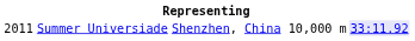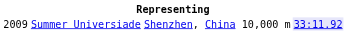 <table>
 <tr>
 <th colspan="6">Representing </th>
 </tr>
 <tr>
-<td>2011</td>
+<td>2009</td>
 <td><a href='#'>Summer Universiade</a></td>
 <td><a href='#'>Shenzhen</a>, <a href='#'>China</a></td>
 <td></td>
 <td>10,000 m</td>
 <td style="background: lavender;"><a href='#'>33:11.92</a></td>
 </tr>
 </table>
